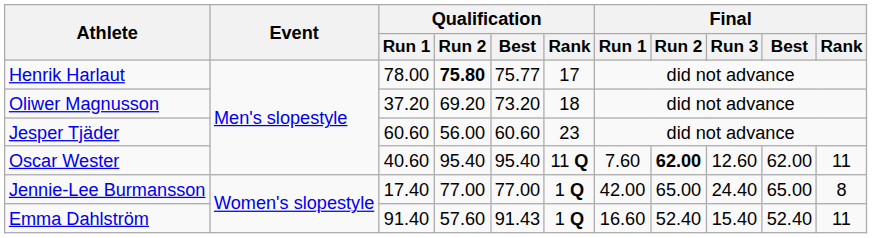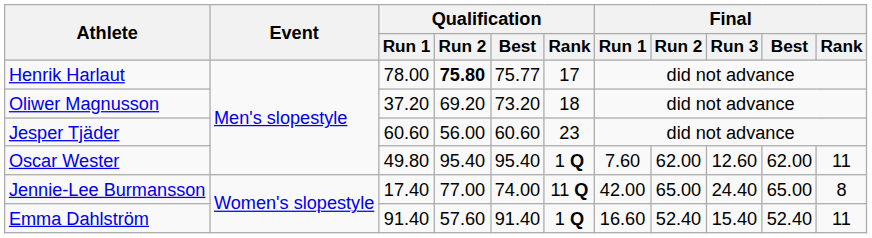 <table class="wikitable" style="font-size:90%">
 <tr>
 <th rowspan="2">Athlete</th>
 <th rowspan="2">Event</th>
 <th colspan="4">Qualification</th>
 <th colspan="5">Final</th>
 </tr>
 <tr style="font-size:95%">
 <th>Run 1</th>
 <th>Run 2</th>
 <th>Best</th>
 <th>Rank</th>
 <th>Run 1</th>
 <th>Run 2</th>
 <th>Run 3</th>
 <th>Best</th>
 <th>Rank</th>
 </tr>
 <tr align=center>
 <td align=left><a href='#'>Henrik Harlaut</a></td>
 <td align=left rowspan=4><a href='#'>Men's slopestyle</a></td>
 <td>78.00</td>
 <td><strong>75.80</strong></td>
 <td>75.77</td>
 <td>17</td>
 <td colspan=5>did not advance</td>
 </tr>
 <tr align=center>
 <td align=left><a href='#'>Oliwer Magnusson</a></td>
 <td>37.20</td>
 <td>69.20</td>
 <td>73.20</td>
 <td>18</td>
 <td colspan=5>did not advance</td>
 </tr>
 <tr align=center>
 <td align=left><a href='#'>Jesper Tjäder</a></td>
 <td>60.60</td>
 <td>56.00</td>
 <td>60.60</td>
 <td>23</td>
 <td colspan=5>did not advance</td>
 </tr>
 <tr align=center>
 <td align=left><a href='#'>Oscar Wester</a></td>
-<td>40.60</td>
+<td>49.80</td>
 <td>95.40</td>
 <td>95.40</td>
-<td>11 <strong>Q</strong></td>
+<td>1 <strong>Q</strong></td>
 <td>7.60</td>
-<td><strong>62.00</strong></td>
+<td>62.00</td>
 <td>12.60</td>
 <td>62.00</td>
 <td>11</td>
 </tr>
 <tr align=center>
 <td align=left><a href='#'>Jennie-Lee Burmansson</a></td>
 <td align=left rowspan=2><a href='#'>Women's slopestyle</a></td>
 <td>17.40</td>
 <td>77.00</td>
-<td>77.00</td>
-<td>1 <strong>Q</strong></td>
+<td>74.00</td>
+<td>11 <strong>Q</strong></td>
 <td>42.00</td>
 <td>65.00</td>
 <td>24.40</td>
 <td>65.00</td>
 <td>8</td>
 </tr>
 <tr align=center>
 <td align=left><a href='#'>Emma Dahlström</a></td>
 <td>91.40</td>
 <td>57.60</td>
-<td>91.43</td>
+<td>91.40</td>
 <td>1 <strong>Q</strong></td>
 <td>16.60</td>
 <td>52.40</td>
 <td>15.40</td>
 <td>52.40</td>
 <td>11</td>
 </tr>
 </table>
